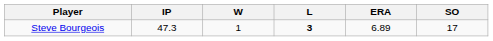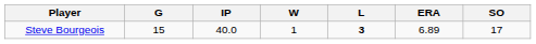 <table class="wikitable sortable">
 <tr>
 <th bgcolor="#DDDDFF" width="16%">Player</th>
+<th bgcolor="#DDDDFF" width="9%">G</th>
 <th bgcolor="#DDDDFF" width="9%">IP</th>
 <th bgcolor="#DDDDFF" width="9%">W</th>
 <th bgcolor="#DDDDFF" width="9%">L</th>
 <th bgcolor="#DDDDFF" width="9%">ERA</th>
 <th bgcolor="#DDDDFF" width="9%">SO</th>
 </tr>
 <tr align=center>
 <td><a href='#'>Steve Bourgeois</a></td>
-<td>47.3</td>
+<td>15</td>
+<td>40.0</td>
 <td>1</td>
 <td><strong>3</strong></td>
 <td>6.89</td>
 <td>17</td>
 </tr>
 </table>
